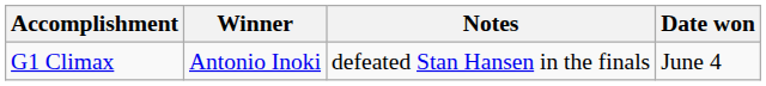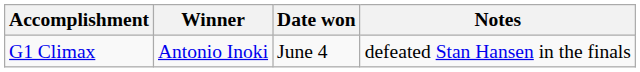 <table class="wikitable">
 <tr>
 <th>Accomplishment</th>
 <th>Winner</th>
+<th>Date won</th>
 <th>Notes</th>
-<th>Date won</th>
 </tr>
 <tr>
 <td><a href='#'>G1 Climax</a></td>
 <td><a href='#'>Antonio Inoki</a></td>
+<td>June 4</td>
 <td>defeated <a href='#'>Stan Hansen</a> in the finals</td>
-<td>June 4</td>
 </tr>
 </table>
